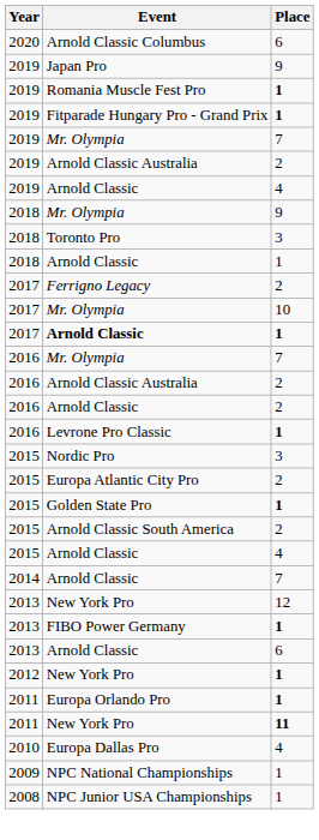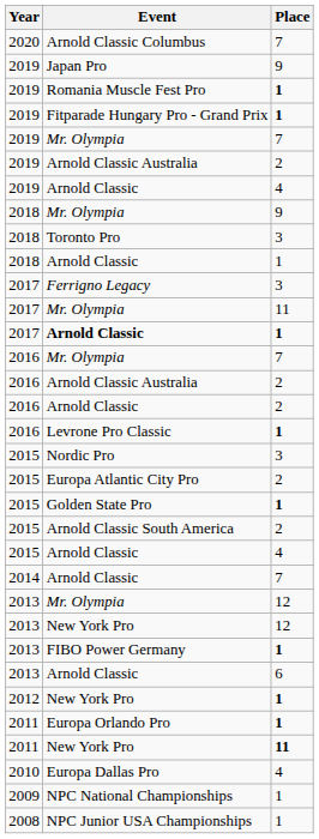 <table class="wikitable sortable">
 <tr>
 <th>Year</th>
 <th>Event</th>
 <th>Place</th>
 </tr>
 <tr>
 <td>2020</td>
 <td>Arnold Classic Columbus</td>
-<td>6</td>
+<td>7</td>
 </tr>
 <tr>
 <td>2019</td>
 <td>Japan Pro</td>
 <td>9</td>
 </tr>
 <tr>
 <td>2019</td>
 <td>Romania Muscle Fest Pro</td>
 <td><strong>1</strong></td>
 </tr>
 <tr>
 <td>2019</td>
 <td>Fitparade Hungary Pro - Grand Prix</td>
 <td><strong>1</strong></td>
 </tr>
 <tr>
 <td>2019</td>
 <td><em>Mr. Olympia</em></td>
 <td>7</td>
 </tr>
 <tr>
 <td>2019</td>
 <td>Arnold Classic Australia</td>
 <td>2</td>
 </tr>
 <tr>
 <td>2019</td>
 <td>Arnold Classic</td>
 <td>4</td>
 </tr>
 <tr>
 <td>2018</td>
 <td><em>Mr. Olympia</em></td>
 <td>9</td>
 </tr>
 <tr>
 <td>2018</td>
 <td>Toronto Pro</td>
 <td>3</td>
 </tr>
 <tr>
 <td>2018</td>
 <td>Arnold Classic</td>
 <td>1</td>
 </tr>
 <tr>
 <td>2017</td>
 <td><em> Ferrigno Legacy</em></td>
-<td>2</td>
+<td>3</td>
 </tr>
 <tr>
 <td>2017</td>
 <td><em>Mr. Olympia</em></td>
-<td>10</td>
+<td>11</td>
 </tr>
 <tr>
 <td>2017</td>
 <td><strong>Arnold Classic</strong></td>
 <td><strong>1</strong></td>
 </tr>
 <tr>
 <td>2016</td>
 <td><em>Mr. Olympia</em></td>
 <td>7</td>
 </tr>
 <tr>
 <td>2016</td>
 <td>Arnold Classic Australia</td>
 <td>2</td>
 </tr>
 <tr>
 <td>2016</td>
 <td>Arnold Classic</td>
 <td>2</td>
 </tr>
 <tr>
 <td>2016</td>
 <td>Levrone Pro Classic</td>
 <td><strong>1</strong></td>
 </tr>
 <tr>
 <td>2015</td>
 <td>Nordic Pro</td>
 <td>3</td>
 </tr>
 <tr>
 <td>2015</td>
 <td>Europa Atlantic City Pro</td>
 <td>2</td>
 </tr>
 <tr>
 <td>2015</td>
 <td>Golden State Pro</td>
 <td><strong>1</strong></td>
 </tr>
 <tr>
 <td>2015</td>
 <td>Arnold Classic South America</td>
 <td>2</td>
 </tr>
 <tr>
 <td>2015</td>
 <td>Arnold Classic</td>
 <td>4</td>
 </tr>
 <tr>
 <td>2014</td>
 <td>Arnold Classic</td>
 <td>7</td>
 </tr>
 <tr>
 <td>2013</td>
+<td><em>Mr. Olympia</em></td>
+<td>12</td>
+</tr>
+<tr>
+<td>2013</td>
 <td>New York Pro</td>
 <td>12</td>
 </tr>
 <tr>
 <td>2013</td>
 <td>FIBO Power Germany</td>
 <td><strong>1</strong></td>
 </tr>
 <tr>
 <td>2013</td>
 <td>Arnold Classic</td>
 <td>6</td>
 </tr>
 <tr>
 <td>2012</td>
 <td>New York Pro</td>
 <td><strong>1</strong></td>
 </tr>
 <tr>
 <td>2011</td>
 <td>Europa Orlando Pro</td>
 <td><strong>1</strong></td>
 </tr>
 <tr>
 <td>2011</td>
 <td>New York Pro</td>
 <td><strong>11</strong></td>
 </tr>
 <tr>
 <td>2010</td>
 <td>Europa Dallas Pro</td>
 <td>4</td>
 </tr>
 <tr>
 <td>2009</td>
 <td>NPC National Championships</td>
 <td>1</td>
 </tr>
 <tr>
 <td>2008</td>
 <td>NPC Junior USA Championships</td>
 <td>1</td>
 </tr>
 </table>
